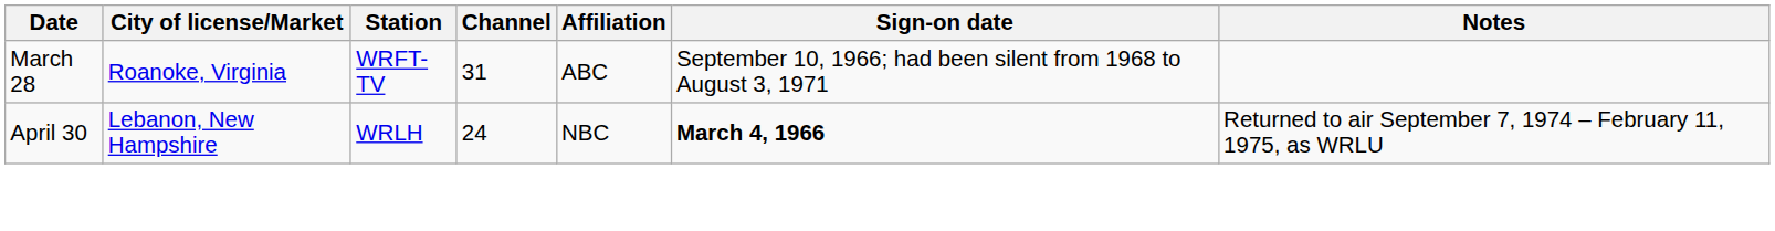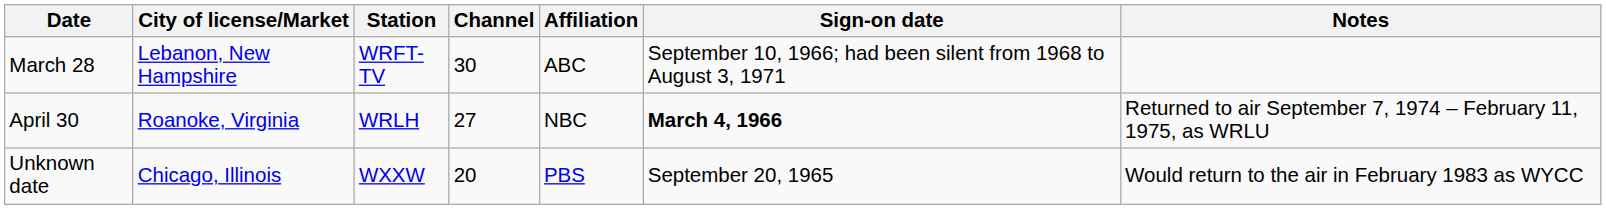 <table class="wikitable sortable">
 <tr>
 <th>Date</th>
 <th>City of license/Market</th>
 <th>Station</th>
 <th>Channel</th>
 <th>Affiliation</th>
 <th>Sign-on date</th>
 <th>Notes</th>
 </tr>
 <tr>
 <td>March 28</td>
-<td><a href='#'>Roanoke, Virginia</a></td>
+<td><a href='#'>Lebanon, New Hampshire</a></td>
 <td><a href='#'>WRFT-TV</a></td>
-<td>31</td>
+<td>30</td>
 <td>ABC</td>
 <td>September 10, 1966; had been silent from 1968 to August 3, 1971</td>
 </tr>
 <tr>
 <td>April 30</td>
-<td><a href='#'>Lebanon, New Hampshire</a></td>
+<td><a href='#'>Roanoke, Virginia</a></td>
 <td><a href='#'>WRLH</a></td>
-<td>24</td>
+<td>27</td>
 <td>NBC</td>
 <td><strong>March 4, 1966</strong></td>
 <td>Returned to air September 7, 1974 – February 11, 1975, as WRLU</td>
 </tr>
+<tr>
+<td>Unknown date</td>
+<td><a href='#'>Chicago, Illinois</a></td>
+<td><a href='#'>WXXW</a></td>
+<td>20</td>
+<td><a href='#'>PBS</a></td>
+<td>September 20, 1965</td>
+<td>Would return to the air in February 1983 as WYCC</td>
+</tr>
 </table>
